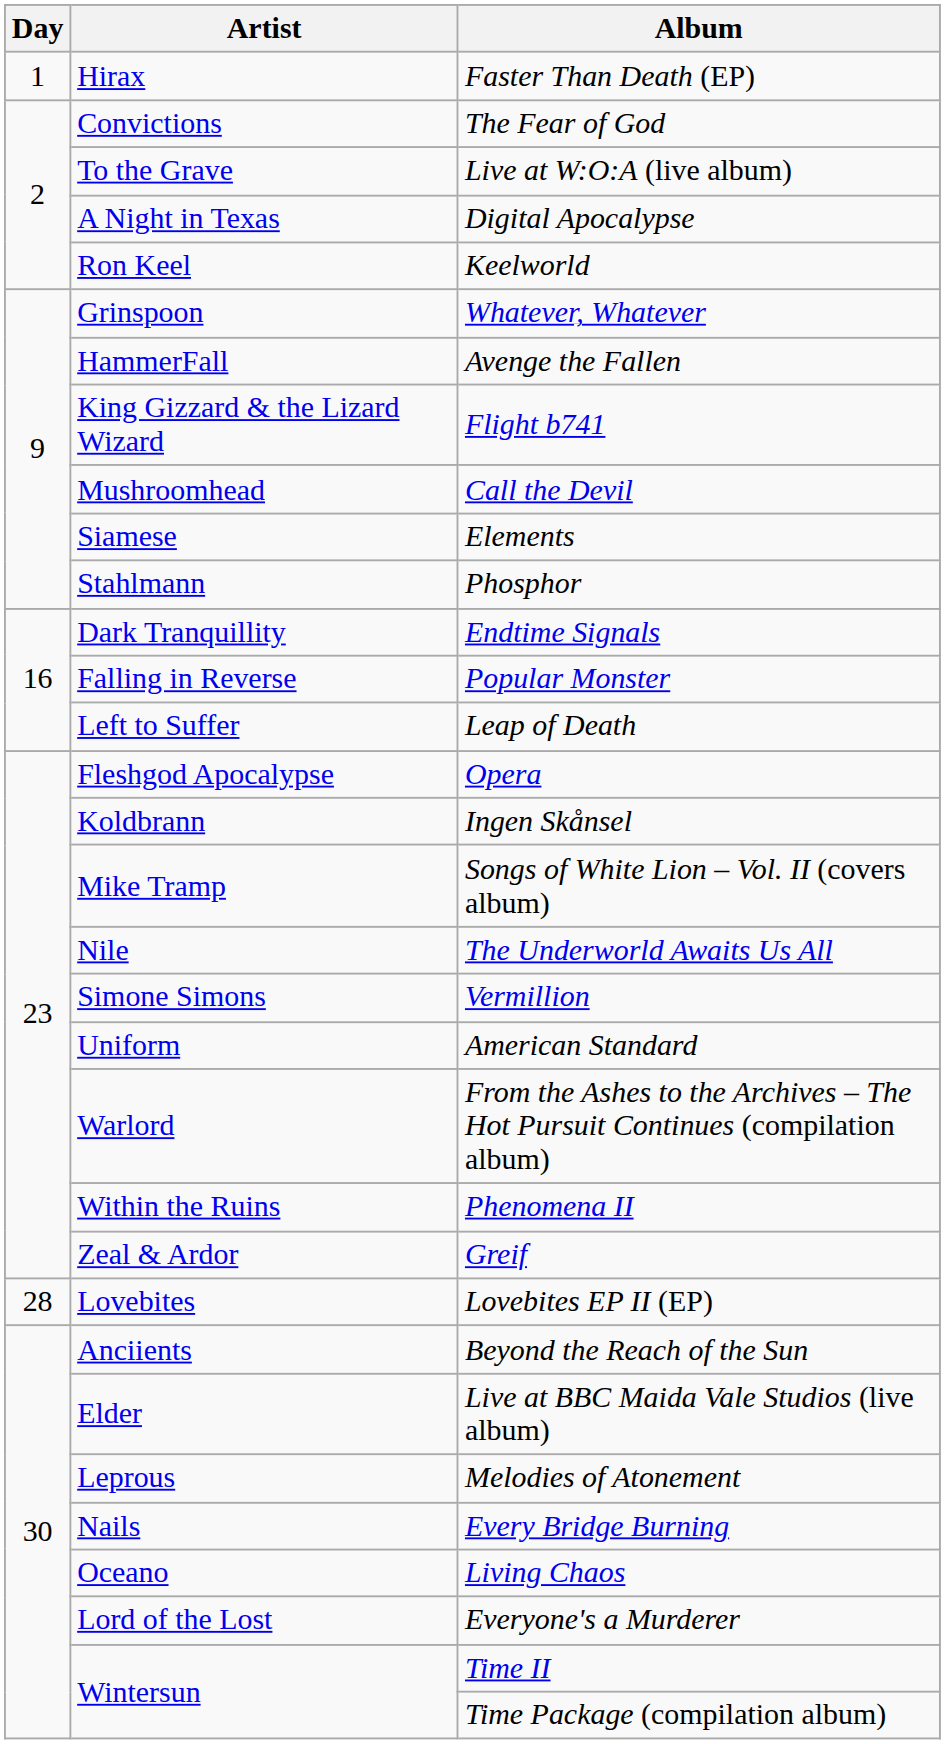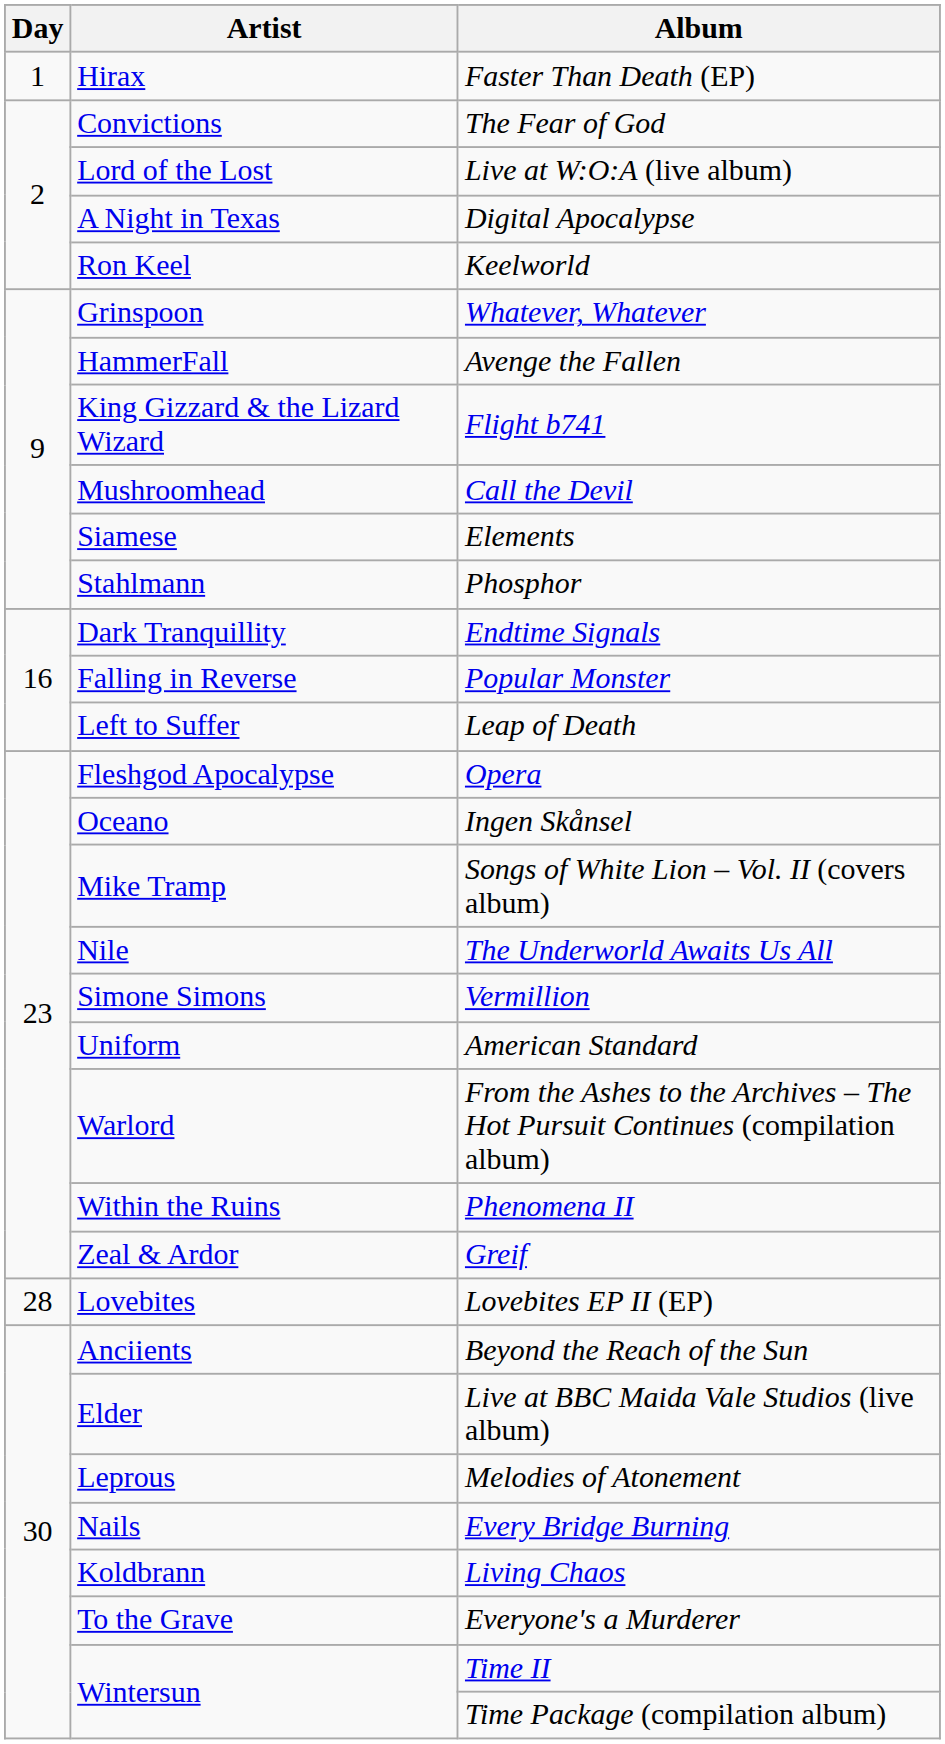 <table class="wikitable" id="table_August">
 <tr>
 <th style="width:20px;">Day</th>
 <th style="width:200px;">Artist</th>
 <th style="width:250px;">Album</th>
 </tr>
 <tr>
 <td style="text-align:center;" rowspan="1">1</td>
 <td><a href='#'>Hirax</a></td>
 <td><em>Faster Than Death</em> (EP)</td>
 </tr>
 <tr>
 <td style="text-align:center;" rowspan="4">2</td>
 <td><a href='#'>Convictions</a></td>
 <td><em>The Fear of God</em></td>
 </tr>
 <tr>
-<td><a href='#'>To the Grave</a></td>
+<td><a href='#'>Lord of the Lost</a></td>
 <td><em>Live at W:O:A</em> (live album)</td>
 </tr>
 <tr>
 <td><a href='#'>A Night in Texas</a></td>
 <td><em>Digital Apocalypse</em></td>
 </tr>
 <tr>
 <td><a href='#'>Ron Keel</a></td>
 <td><em>Keelworld</em></td>
 </tr>
 <tr>
 <td style="text-align:center;" rowspan="6">9</td>
 <td><a href='#'>Grinspoon</a></td>
 <td><em><a href='#'>Whatever, Whatever</a></em></td>
 </tr>
 <tr>
 <td><a href='#'>HammerFall</a></td>
 <td><em>Avenge the Fallen</em></td>
 </tr>
 <tr>
 <td><a href='#'>King Gizzard & the Lizard Wizard</a></td>
 <td><em><a href='#'>Flight b741</a></em></td>
 </tr>
 <tr>
 <td><a href='#'>Mushroomhead</a></td>
 <td><em><a href='#'>Call the Devil</a></em></td>
 </tr>
 <tr>
 <td><a href='#'>Siamese</a></td>
 <td><em>Elements</em></td>
 </tr>
 <tr>
 <td><a href='#'>Stahlmann</a></td>
 <td><em>Phosphor</em></td>
 </tr>
 <tr>
 <td style="text-align:center;" rowspan="3">16</td>
 <td><a href='#'>Dark Tranquillity</a></td>
 <td><em><a href='#'>Endtime Signals</a></em></td>
 </tr>
 <tr>
 <td><a href='#'>Falling in Reverse</a></td>
 <td><em><a href='#'>Popular Monster</a></em></td>
 </tr>
 <tr>
 <td><a href='#'>Left to Suffer</a></td>
 <td><em>Leap of Death</em></td>
 </tr>
 <tr>
 <td style="text-align:center;" rowspan="9">23</td>
 <td><a href='#'>Fleshgod Apocalypse</a></td>
 <td><em><a href='#'>Opera</a></em></td>
 </tr>
 <tr>
-<td><a href='#'>Koldbrann</a></td>
+<td><a href='#'>Oceano</a></td>
 <td><em>Ingen Skånsel</em></td>
 </tr>
 <tr>
 <td><a href='#'>Mike Tramp</a></td>
 <td><em>Songs of White Lion – Vol. II</em> (covers album)</td>
 </tr>
 <tr>
 <td><a href='#'>Nile</a></td>
 <td><em><a href='#'>The Underworld Awaits Us All</a></em></td>
 </tr>
 <tr>
 <td><a href='#'>Simone Simons</a></td>
 <td><em><a href='#'>Vermillion</a></em></td>
 </tr>
 <tr>
 <td><a href='#'>Uniform</a></td>
 <td><em>American Standard</em></td>
 </tr>
 <tr>
 <td><a href='#'>Warlord</a></td>
 <td><em>From the Ashes to the Archives – The Hot Pursuit Continues</em> (compilation album)</td>
 </tr>
 <tr>
 <td><a href='#'>Within the Ruins</a></td>
 <td><em><a href='#'>Phenomena II</a></em></td>
 </tr>
 <tr>
 <td><a href='#'>Zeal & Ardor</a></td>
 <td><em><a href='#'>Greif</a></em></td>
 </tr>
 <tr>
 <td style="text-align:center;" rowspan="1">28</td>
 <td><a href='#'>Lovebites</a></td>
 <td><em>Lovebites EP II</em> (EP)</td>
 </tr>
 <tr>
 <td style="text-align:center;" rowspan="8">30</td>
 <td><a href='#'>Anciients</a></td>
 <td><em>Beyond the Reach of the Sun</em></td>
 </tr>
 <tr>
 <td><a href='#'>Elder</a></td>
 <td><em>Live at BBC Maida Vale Studios</em> (live album)</td>
 </tr>
 <tr>
 <td><a href='#'>Leprous</a></td>
 <td><em>Melodies of Atonement</em></td>
 </tr>
 <tr>
 <td><a href='#'>Nails</a></td>
 <td><em><a href='#'>Every Bridge Burning</a></em></td>
 </tr>
 <tr>
-<td><a href='#'>Oceano</a></td>
+<td><a href='#'>Koldbrann</a></td>
 <td><em><a href='#'>Living Chaos</a></em></td>
 </tr>
 <tr>
-<td><a href='#'>Lord of the Lost</a></td>
+<td><a href='#'>To the Grave</a></td>
 <td><em>Everyone's a Murderer</em></td>
 </tr>
 <tr>
 <td rowspan="2"><a href='#'>Wintersun</a></td>
 <td><em><a href='#'>Time II</a></em></td>
 </tr>
 <tr>
 <td><em>Time Package</em> (compilation album)</td>
 </tr>
 </table>
